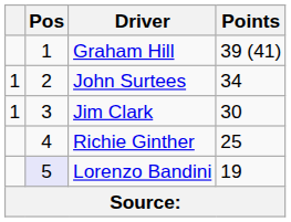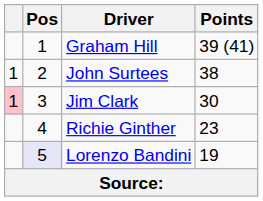 <table class="wikitable" style="font-size: 95%;">
 <tr>
 <th></th>
 <th>Pos</th>
 <th>Driver</th>
 <th>Points</th>
 </tr>
 <tr>
 <td align="left"></td>
 <td align="center">1</td>
 <td> <a href='#'>Graham Hill</a></td>
 <td align="left">39 (41)</td>
 </tr>
 <tr>
 <td align="left"> 1</td>
 <td align="center">2</td>
 <td> <a href='#'>John Surtees</a></td>
-<td align="left">34</td>
+<td align="left">38</td>
 </tr>
 <tr>
-<td align="left"> 1</td>
+<td align="left" style="background: pink;"> 1</td>
 <td align="center">3</td>
 <td> <a href='#'>Jim Clark</a></td>
 <td align="left">30</td>
 </tr>
 <tr>
 <td align="left"></td>
 <td align="center">4</td>
 <td> <a href='#'>Richie Ginther</a></td>
-<td align="left">25</td>
+<td align="left">23</td>
 </tr>
 <tr>
 <td align="left"></td>
 <td align="center" style="background: lavender;">5</td>
 <td> <a href='#'>Lorenzo Bandini</a></td>
 <td align="left">19</td>
 </tr>
 <tr>
 <th colspan=4>Source:</th>
 </tr>
 </table>
